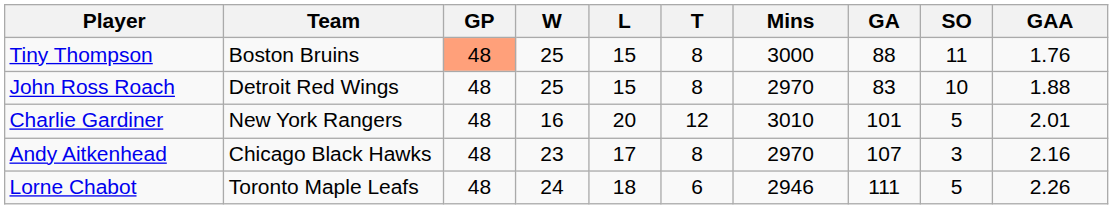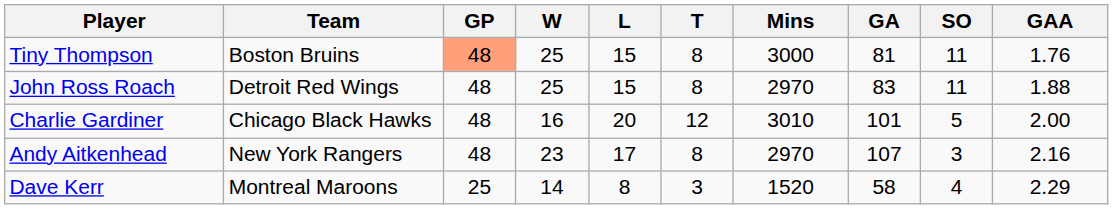 <table class="wikitable sortable">
 <tr>
 <th style="width:10em" class="unsortable">Player</th>
 <th style="width:10em" class="unsortable">Team</th>
 <th style="width:3em">GP</th>
 <th style="width:3em">W</th>
 <th style="width:3em">L</th>
 <th style="width:3em">T</th>
 <th style="width:5em">Mins</th>
 <th style="width:3em">GA</th>
 <th style="width:3em">SO</th>
 <th style="width:5em">GAA</th>
 </tr>
 <tr align="center">
 <td align="left"><a href='#'>Tiny Thompson</a></td>
 <td align="left">Boston Bruins</td>
 <td style="background: lightsalmon;">48</td>
 <td>25</td>
 <td>15</td>
 <td>8</td>
 <td>3000</td>
-<td>88</td>
+<td>81</td>
 <td>11</td>
 <td>1.76</td>
 </tr>
 <tr align="center">
 <td align="left"><a href='#'>John Ross Roach</a></td>
 <td align="left">Detroit Red Wings</td>
 <td>48</td>
 <td>25</td>
 <td>15</td>
 <td>8</td>
 <td>2970</td>
 <td>83</td>
-<td>10</td>
+<td>11</td>
 <td>1.88</td>
 </tr>
 <tr align="center">
 <td align="left"><a href='#'>Charlie Gardiner</a></td>
-<td align="left">New York Rangers</td>
+<td align="left">Chicago Black Hawks</td>
 <td>48</td>
 <td>16</td>
 <td>20</td>
 <td>12</td>
 <td>3010</td>
 <td>101</td>
 <td>5</td>
-<td>2.01</td>
+<td>2.00</td>
 </tr>
 <tr align="center">
 <td align="left"><a href='#'>Andy Aitkenhead</a></td>
-<td align="left">Chicago Black Hawks</td>
+<td align="left">New York Rangers</td>
 <td>48</td>
 <td>23</td>
 <td>17</td>
 <td>8</td>
 <td>2970</td>
 <td>107</td>
 <td>3</td>
 <td>2.16</td>
 </tr>
 <tr align="center">
-<td align="left"><a href='#'>Lorne Chabot</a></td>
-<td align="left">Toronto Maple Leafs</td>
-<td>48</td>
-<td>24</td>
-<td>18</td>
-<td>6</td>
-<td>2946</td>
-<td>111</td>
-<td>5</td>
-<td>2.26</td>
+<td align="left"><a href='#'>Dave Kerr</a></td>
+<td align="left">Montreal Maroons</td>
+<td>25</td>
+<td>14</td>
+<td>8</td>
+<td>3</td>
+<td>1520</td>
+<td>58</td>
+<td>4</td>
+<td>2.29</td>
 </tr>
 </table>
